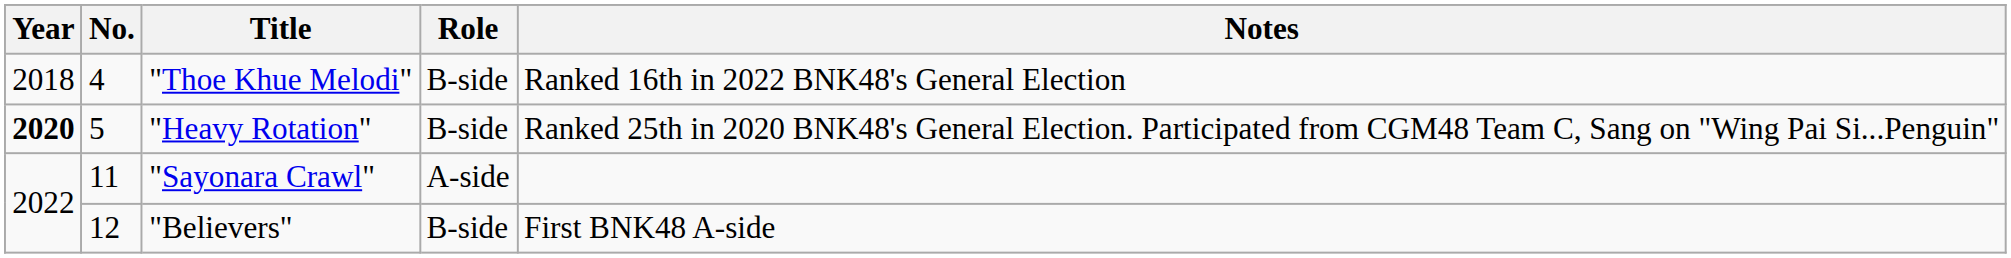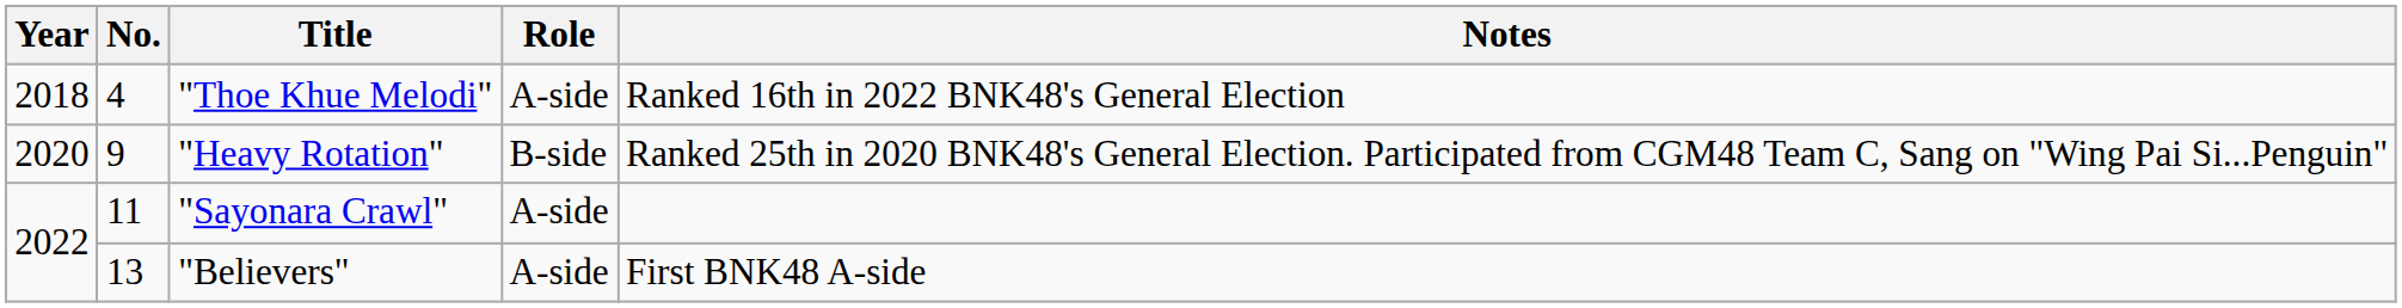 <table class="wikitable sortable">
 <tr>
 <th>Year</th>
 <th data-sort-type="number">No. </th>
 <th>Title </th>
 <th>Role </th>
 <th class="unsortable">Notes </th>
 </tr>
 <tr>
 <td>2018</td>
 <td>4</td>
 <td>"<a href='#'>Thoe Khue Melodi</a>"</td>
-<td>B-side</td>
+<td>A-side</td>
 <td>Ranked 16th in 2022 BNK48's General Election</td>
 </tr>
 <tr>
-<td><strong>2020</strong></td>
-<td>5</td>
+<td>2020</td>
+<td>9</td>
 <td>"<a href='#'>Heavy Rotation</a>"</td>
 <td>B-side</td>
 <td>Ranked 25th in 2020 BNK48's General Election. Participated from CGM48 Team C, Sang on "Wing Pai Si...Penguin"</td>
 </tr>
 <tr>
 <td rowspan=2>2022</td>
 <td>11</td>
 <td>"<a href='#'>Sayonara Crawl</a>"</td>
 <td>A-side</td>
 <td></td>
 </tr>
 <tr>
-<td>12</td>
+<td>13</td>
 <td>"Believers"</td>
-<td>B-side</td>
+<td>A-side</td>
 <td>First BNK48 A-side</td>
 </tr>
 </table>
